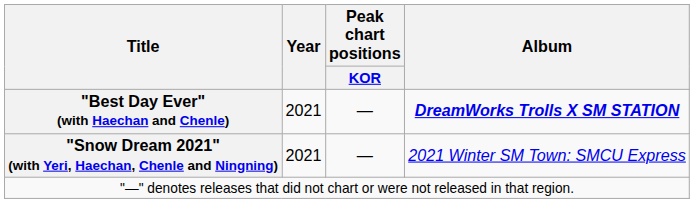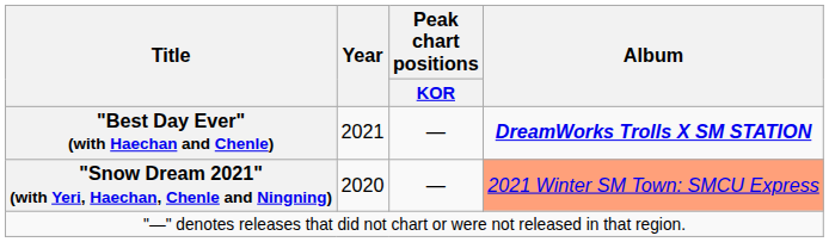 <table class="wikitable plainrowheaders" style="text-align:center;">
 <tr>
 <th scope="col" rowspan="2">Title</th>
 <th scope="col" rowspan="2">Year</th>
 <th scope="col">Peak chart<br>positions</th>
 <th scope="col" rowspan="2">Album</th>
 </tr>
 <tr>
 <th scope="col" style="font-size:90%; width:2.75em"><a href='#'>KOR</a></th>
 </tr>
 <tr>
 <th scope="row">"Best Day Ever"<br><small>(with <a href='#'>Haechan</a> and <a href='#'>Chenle</a>)</small></th>
 <td>2021</td>
 <td>—</td>
 <td><strong><em><a href='#'>DreamWorks Trolls X SM STATION</a></em></strong></td>
 </tr>
 <tr>
 <th scope="row">"Snow Dream 2021"<br><small>(with <a href='#'>Yeri</a>, <a href='#'>Haechan</a>, <a href='#'>Chenle</a> and <a href='#'>Ningning</a>)</small></th>
-<td>2021</td>
+<td>2020</td>
 <td>—</td>
-<td><em><a href='#'>2021 Winter SM Town: SMCU Express</a></em></td>
+<td style="background: lightsalmon;"><em><a href='#'>2021 Winter SM Town: SMCU Express</a></em></td>
 </tr>
 <tr>
 <td colspan="4" style="text-align:center; font-size:85%">"—" denotes releases that did not chart or were not released in that region.</td>
 </tr>
 </table>
